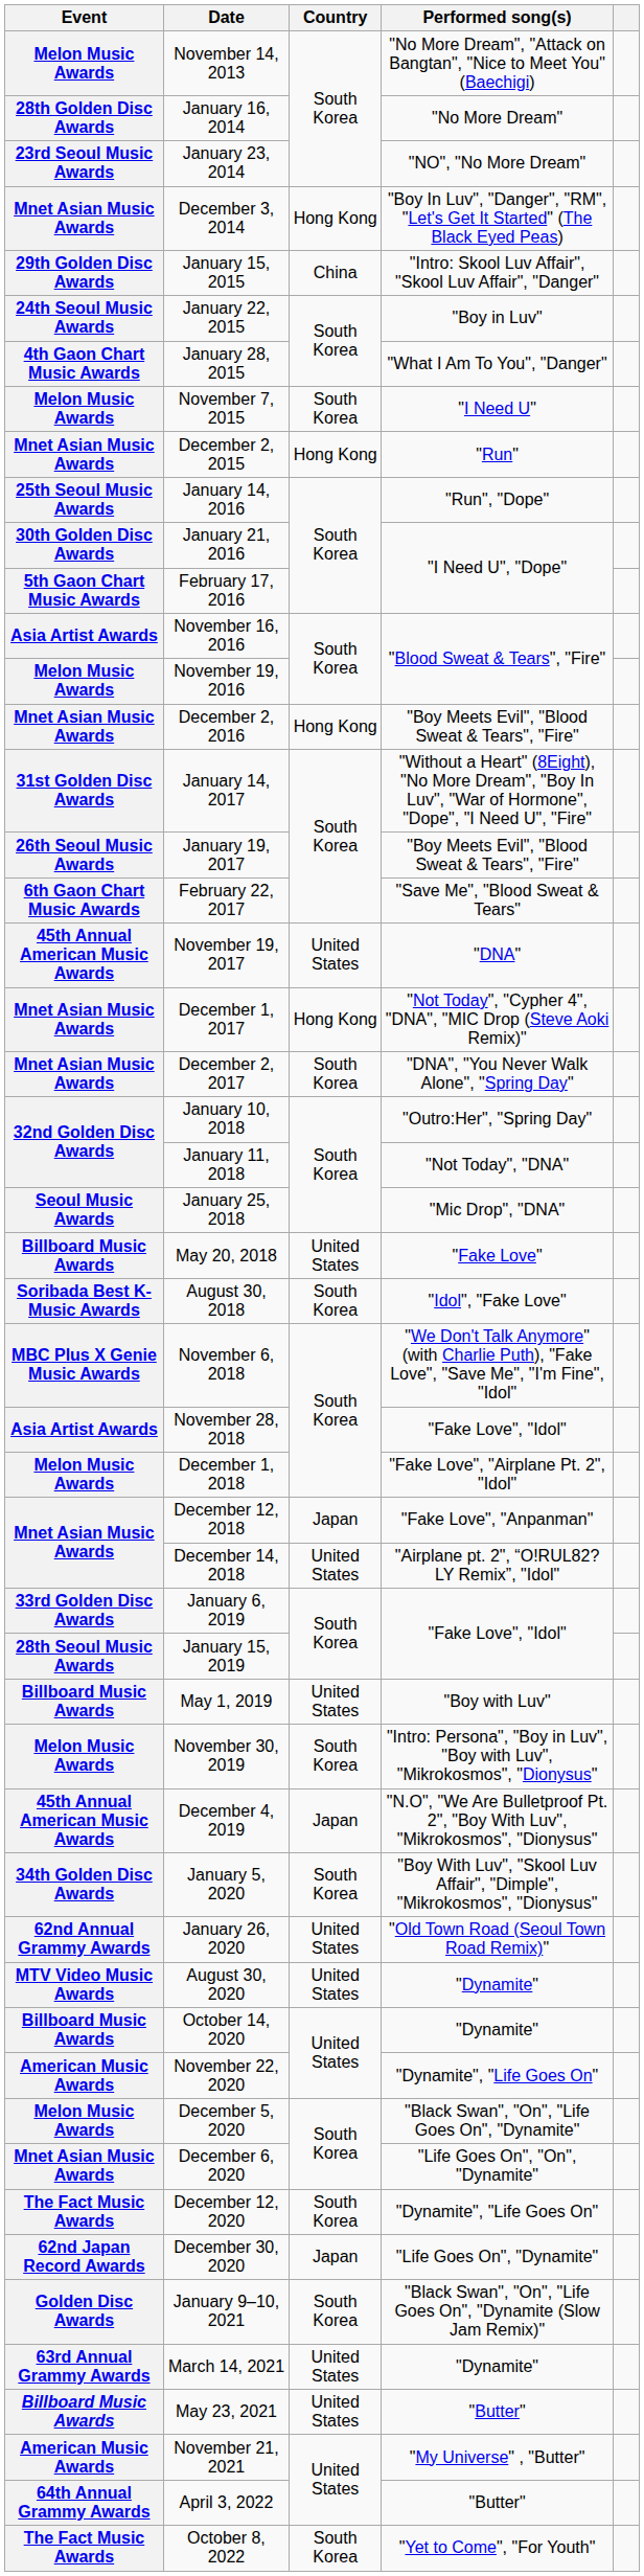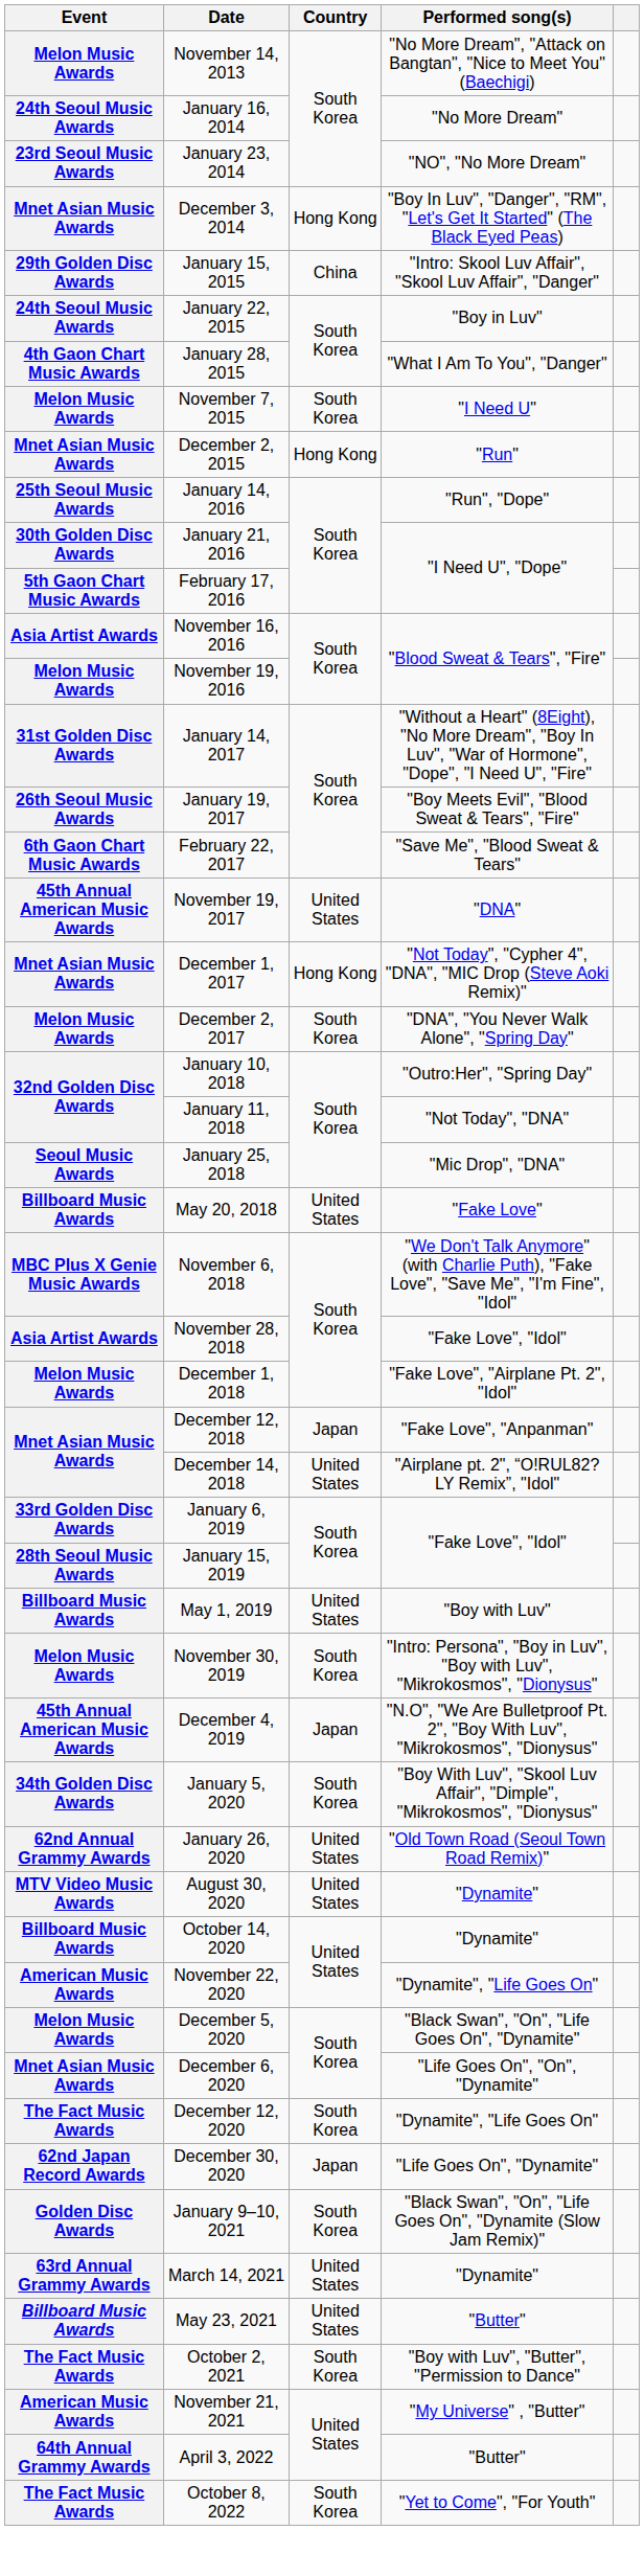 <table class="wikitable sortable plainrowheaders" style="text-align:center;">
 <tr>
 <th scope="col" style="width:11%;">Event</th>
 <th scope="col" style="width:6%;">Date</th>
 <th scope="col" style="width:3%;">Country</th>
 <th scope="col" style="width:16%;" class="unsortable">Performed song(s)</th>
 <th scope="col" style="width:2%;" class="unsortable"></th>
 </tr>
 <tr>
 <th scope="row"><a href='#'>Melon Music Awards</a></th>
 <td>November 14, 2013</td>
 <td rowspan="3">South Korea</td>
 <td>"No More Dream", "Attack on Bangtan", "Nice to Meet You" (<a href='#'>Baechigi</a>)</td>
 <td style="text-align:center;"></td>
 </tr>
 <tr>
-<th scope="row"><a href='#'>28th Golden Disc Awards</a></th>
+<th scope="row"><a href='#'>24th Seoul Music Awards</a></th>
 <td>January 16, 2014</td>
 <td>"No More Dream"</td>
 <td style="text-align:center;"></td>
 </tr>
 <tr>
 <th scope="row"><a href='#'>23rd Seoul Music Awards</a></th>
 <td>January 23, 2014</td>
 <td>"NO", "No More Dream"</td>
 <td style="text-align:center;"></td>
 </tr>
 <tr>
 <th scope="row"><a href='#'>Mnet Asian Music Awards</a></th>
 <td>December 3, 2014</td>
 <td>Hong Kong</td>
 <td>"Boy In Luv", "Danger", "RM", "<a href='#'>Let's Get It Started</a>" (<a href='#'>The Black Eyed Peas</a>)</td>
 <td style="text-align:center;"></td>
 </tr>
 <tr>
 <th scope="row"><a href='#'>29th Golden Disc Awards</a></th>
 <td>January 15, 2015</td>
 <td>China</td>
 <td>"Intro: Skool Luv Affair", "Skool Luv Affair", "Danger"</td>
 <td style="text-align:center;"></td>
 </tr>
 <tr>
 <th scope="row"><a href='#'>24th Seoul Music Awards</a></th>
 <td>January 22, 2015</td>
 <td rowspan="2">South Korea</td>
 <td>"Boy in Luv"</td>
 <td style="text-align:center;"></td>
 </tr>
 <tr>
 <th scope="row"><a href='#'>4th Gaon Chart Music Awards</a></th>
 <td>January 28, 2015</td>
 <td>"What I Am To You", "Danger"</td>
 <td style="text-align:center;"></td>
 </tr>
 <tr>
 <th scope="row"><a href='#'>Melon Music Awards</a></th>
 <td>November 7, 2015</td>
 <td>South Korea</td>
 <td>"<a href='#'>I Need U</a>"</td>
 <td style="text-align:center;"></td>
 </tr>
 <tr>
 <th scope="row"><a href='#'>Mnet Asian Music Awards</a></th>
 <td>December 2, 2015</td>
 <td>Hong Kong</td>
 <td>"<a href='#'>Run</a>"</td>
 <td style="text-align:center;"></td>
 </tr>
 <tr>
 <th scope="row"><a href='#'>25th Seoul Music Awards</a></th>
 <td>January 14, 2016</td>
 <td rowspan="3">South Korea</td>
 <td>"Run", "Dope"</td>
 <td style="text-align:center;"></td>
 </tr>
 <tr>
 <th scope="row"><a href='#'>30th Golden Disc Awards</a></th>
 <td>January 21, 2016</td>
 <td rowspan="2">"I Need U", "Dope"</td>
 <td style="text-align:center;"></td>
 </tr>
 <tr>
 <th scope="row"><a href='#'>5th Gaon Chart Music Awards</a></th>
 <td>February 17, 2016</td>
 <td style="text-align:center;"></td>
 </tr>
 <tr>
 <th scope="row"><a href='#'>Asia Artist Awards</a></th>
 <td>November 16, 2016</td>
 <td rowspan="2">South Korea</td>
 <td rowspan="2">"<a href='#'>Blood Sweat & Tears</a>", "Fire"</td>
 <td style="text-align:center;"></td>
 </tr>
 <tr>
 <th scope="row"><a href='#'>Melon Music Awards</a></th>
 <td>November 19, 2016</td>
 <td style="text-align:center;"></td>
 </tr>
 <tr>
-<th scope="row"><a href='#'>Mnet Asian Music Awards</a></th>
-<td>December 2, 2016</td>
-<td>Hong Kong</td>
-<td>"Boy Meets Evil", "Blood Sweat & Tears", "Fire"</td>
-<td style="text-align:center;"></td>
-</tr>
-<tr>
 <th scope="row"><a href='#'>31st Golden Disc Awards</a></th>
 <td>January 14, 2017</td>
 <td rowspan="3">South Korea</td>
 <td>"Without a Heart" (<a href='#'>8Eight</a>), "No More Dream", "Boy In Luv", "War of Hormone", "Dope", "I Need U", "Fire"</td>
 <td style="text-align:center;"></td>
 </tr>
 <tr>
 <th scope="row"><a href='#'>26th Seoul Music Awards</a></th>
 <td>January 19, 2017</td>
 <td>"Boy Meets Evil", "Blood Sweat & Tears", "Fire"</td>
 <td style="text-align:center;"></td>
 </tr>
 <tr>
 <th scope="row"><a href='#'>6th Gaon Chart Music Awards</a></th>
 <td>February 22, 2017</td>
 <td>"Save Me", "Blood Sweat & Tears"</td>
 <td style="text-align:center;"></td>
 </tr>
 <tr>
 <th scope="row"><a href='#'>45th Annual American Music Awards</a></th>
 <td>November 19, 2017</td>
 <td>United States</td>
 <td>"<a href='#'>DNA</a>"</td>
 <td style="text-align:center;"></td>
 </tr>
 <tr>
 <th scope="row"><a href='#'>Mnet Asian Music Awards</a></th>
 <td>December 1, 2017</td>
 <td>Hong Kong</td>
 <td>"<a href='#'>Not Today</a>", "Cypher 4", "DNA", "MIC Drop (<a href='#'>Steve Aoki</a> Remix)"</td>
 <td style="text-align:center;"></td>
 </tr>
 <tr>
-<th scope="row"><a href='#'>Mnet Asian Music Awards</a></th>
+<th scope="row"><a href='#'>Melon Music Awards</a></th>
 <td>December 2, 2017</td>
 <td>South Korea</td>
 <td>"DNA", "You Never Walk Alone", "<a href='#'>Spring Day</a>"</td>
 <td style="text-align:center;"></td>
 </tr>
 <tr>
 <th scope="row" rowspan="2"><a href='#'>32nd Golden Disc Awards</a></th>
 <td>January 10, 2018</td>
 <td rowspan="3">South Korea</td>
 <td>"Outro:Her", "Spring Day"</td>
 <td style="text-align:center;"></td>
 </tr>
 <tr>
 <td>January 11, 2018</td>
 <td>"Not Today", "DNA"</td>
 <td style="text-align:center;"></td>
 </tr>
 <tr>
 <th scope="row"><a href='#'>Seoul Music Awards</a></th>
 <td>January 25, 2018</td>
 <td>"Mic Drop", "DNA"</td>
 <td style="text-align:center;"></td>
 </tr>
 <tr>
 <th scope="row"><a href='#'>Billboard Music Awards</a></th>
 <td>May 20, 2018</td>
 <td>United States</td>
 <td>"<a href='#'>Fake Love</a>"</td>
-<td style="text-align:center;"></td>
-</tr>
-<tr>
-<th scope="row"><a href='#'>Soribada Best K-Music Awards</a></th>
-<td>August 30, 2018</td>
-<td>South Korea</td>
-<td>"<a href='#'>Idol</a>", "Fake Love"</td>
 <td style="text-align:center;"></td>
 </tr>
 <tr>
 <th scope="row"><a href='#'>MBC Plus X Genie Music Awards</a></th>
 <td>November 6, 2018</td>
 <td rowspan="3">South Korea</td>
 <td>"<a href='#'>We Don't Talk Anymore</a>" (with <a href='#'>Charlie Puth</a>), "Fake Love", "Save Me", "I'm Fine", "Idol"</td>
 <td style="text-align:center;"></td>
 </tr>
 <tr>
 <th scope="row"><a href='#'>Asia Artist Awards</a></th>
 <td>November 28, 2018</td>
 <td>"Fake Love", "Idol"</td>
 <td style="text-align:center;"></td>
 </tr>
 <tr>
 <th scope="row"><a href='#'>Melon Music Awards</a></th>
 <td>December 1, 2018</td>
 <td>"Fake Love", "Airplane Pt. 2", "Idol"</td>
 <td style="text-align:center;"></td>
 </tr>
 <tr>
 <th scope="row" rowspan="2"><a href='#'>Mnet Asian Music Awards</a></th>
 <td>December 12, 2018</td>
 <td>Japan</td>
 <td>"Fake Love", "Anpanman"</td>
 <td style="text-align:center;"></td>
 </tr>
 <tr>
 <td>December 14, 2018</td>
 <td>United States</td>
 <td>"Airplane pt. 2", “O!RUL82? LY Remix”, "Idol"</td>
 <td style="text-align:center;"></td>
 </tr>
 <tr>
 <th scope="row"><a href='#'>33rd Golden Disc Awards</a></th>
 <td>January 6, 2019</td>
 <td rowspan="2">South Korea</td>
 <td rowspan="2">"Fake Love", "Idol"</td>
 <td style="text-align:center;"></td>
 </tr>
 <tr>
 <th scope="row"><a href='#'>28th Seoul Music Awards</a></th>
 <td>January 15, 2019</td>
 <td style="text-align:center;"></td>
 </tr>
 <tr>
 <th scope="row"><a href='#'>Billboard Music Awards</a></th>
 <td>May 1, 2019</td>
 <td>United States</td>
 <td>"Boy with Luv"</td>
 <td style="text-align:center;"></td>
 </tr>
 <tr>
 <th scope="row"><a href='#'>Melon Music Awards</a></th>
 <td>November 30, 2019</td>
 <td>South Korea</td>
 <td>"Intro: Persona", "Boy in Luv", "Boy with Luv", "Mikrokosmos", "<a href='#'>Dionysus</a>"</td>
 <td style="text-align:center;"></td>
 </tr>
 <tr>
 <th scope="row"><a href='#'>45th Annual American Music Awards</a></th>
 <td>December 4, 2019</td>
 <td>Japan</td>
 <td>"N.O", "We Are Bulletproof Pt. 2", "Boy With Luv", "Mikrokosmos", "Dionysus"</td>
 <td style="text-align:center;"></td>
 </tr>
 <tr>
 <th scope="row"><a href='#'>34th Golden Disc Awards</a></th>
 <td>January 5, 2020</td>
 <td>South Korea</td>
 <td>"Boy With Luv", "Skool Luv Affair", "Dimple", "Mikrokosmos", "Dionysus"</td>
 <td style="text-align:center;"></td>
 </tr>
 <tr>
 <th scope="row"><a href='#'>62nd Annual Grammy Awards</a></th>
 <td>January 26, 2020</td>
 <td>United States</td>
 <td>"<a href='#'>Old Town Road (Seoul Town Road Remix)</a>"</td>
 <td style="text-align:center;"></td>
 </tr>
 <tr>
 <th scope="row"><a href='#'>MTV Video Music Awards</a></th>
 <td>August 30, 2020</td>
 <td>United States</td>
 <td>"<a href='#'>Dynamite</a>"</td>
 <td style="text-align:center;"></td>
 </tr>
 <tr>
 <th scope="row"><a href='#'>Billboard Music Awards</a></th>
 <td>October 14, 2020</td>
 <td rowspan="2">United States</td>
 <td>"Dynamite"</td>
 <td style="text-align:center;"></td>
 </tr>
 <tr>
 <th scope="row"><a href='#'>American Music Awards</a></th>
 <td>November 22, 2020</td>
 <td>"Dynamite", "<a href='#'>Life Goes On</a>"</td>
 <td style="text-align:center;"></td>
 </tr>
 <tr>
 <th scope="row"><a href='#'>Melon Music Awards</a></th>
 <td>December 5, 2020</td>
 <td rowspan="2">South Korea</td>
 <td>"Black Swan", "On", "Life Goes On", "Dynamite"</td>
 <td style="text-align:center;"></td>
 </tr>
 <tr>
 <th scope="row"><a href='#'>Mnet Asian Music Awards</a></th>
 <td>December 6, 2020</td>
 <td>"Life Goes On", "On", "Dynamite"</td>
 <td style="text-align:center;"></td>
 </tr>
 <tr>
 <th scope="row"><a href='#'>The Fact Music Awards</a></th>
 <td>December 12, 2020</td>
 <td>South Korea</td>
 <td>"Dynamite", "Life Goes On"</td>
 <td style="text-align:center;"></td>
 </tr>
 <tr>
 <th scope="row"><a href='#'>62nd Japan Record Awards</a></th>
 <td>December 30, 2020</td>
 <td>Japan</td>
 <td>"Life Goes On", "Dynamite"</td>
 <td style="text-align:center;"></td>
 </tr>
 <tr>
 <th scope="row"><a href='#'>Golden Disc Awards</a></th>
 <td>January 9–10, 2021</td>
 <td>South Korea</td>
 <td>"Black Swan", "On", "Life Goes On", "Dynamite (Slow Jam Remix)"</td>
 <td style="text-align:center;"></td>
 </tr>
 <tr>
 <th scope="row"><a href='#'>63rd Annual Grammy Awards</a></th>
 <td>March 14, 2021</td>
 <td>United States</td>
 <td>"Dynamite"</td>
 <td style="text-align:center;"></td>
 </tr>
 <tr>
 <th scope="row"><em><a href='#'>Billboard Music Awards</a></em></th>
 <td>May 23, 2021</td>
 <td>United States</td>
 <td>"<a href='#'>Butter</a>"</td>
 <td style="text-align:center;"></td>
 </tr>
 <tr>
+<th scope="row"><a href='#'>The Fact Music Awards</a></th>
+<td>October 2, 2021</td>
+<td>South Korea</td>
+<td>"Boy with Luv", "Butter", "Permission to Dance"</td>
+<td style="text-align:center;"></td>
+</tr>
+<tr>
 <th scope="row"><a href='#'>American Music Awards</a></th>
 <td>November 21, 2021</td>
 <td rowspan="2">United States</td>
 <td>"<a href='#'>My Universe</a>" , "Butter"</td>
 <td style="text-align:center;"></td>
 </tr>
 <tr>
 <th scope="row"><a href='#'>64th Annual Grammy Awards</a></th>
 <td>April 3, 2022</td>
 <td>"Butter"</td>
 <td style="text-align:center;"></td>
 </tr>
 <tr>
 <th scope="row"><a href='#'>The Fact Music Awards</a></th>
 <td>October 8, 2022</td>
 <td>South Korea</td>
 <td>"<a href='#'>Yet to Come</a>", "For Youth"</td>
 <td style="text-align:center;"></td>
 </tr>
 </table>
